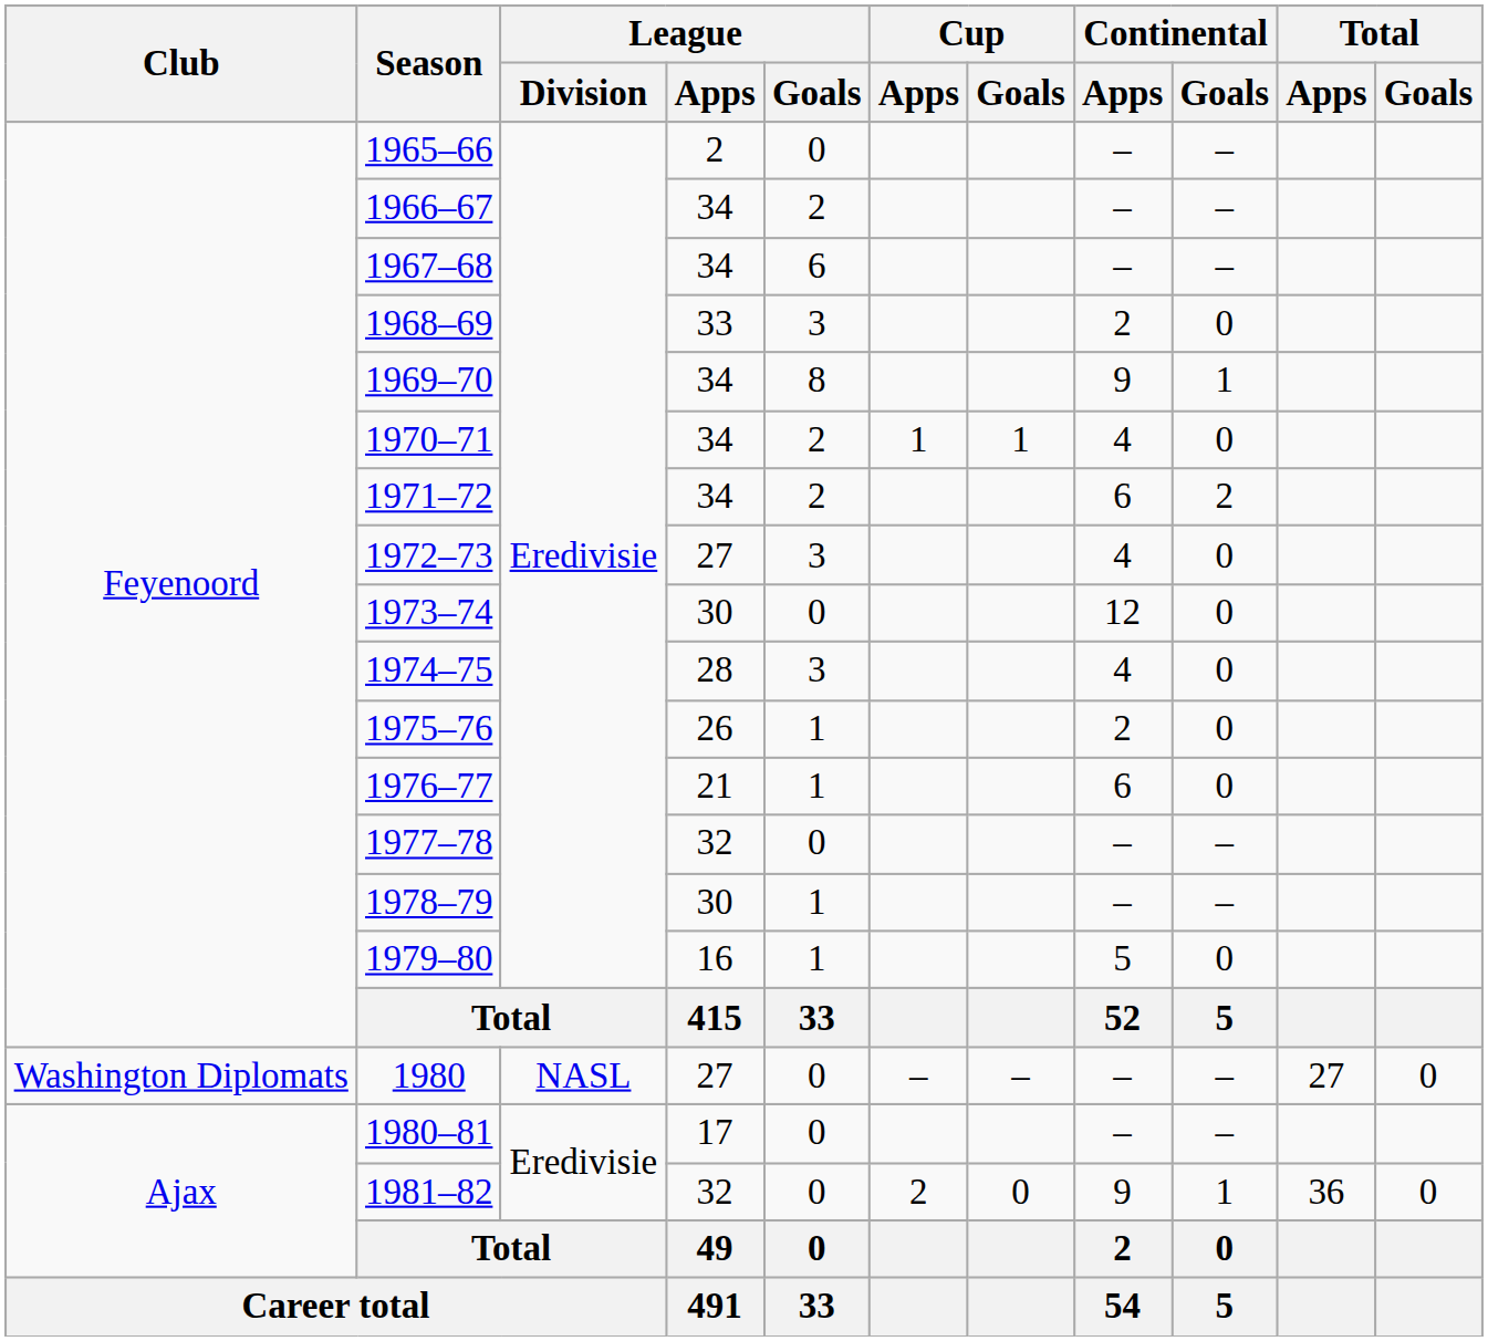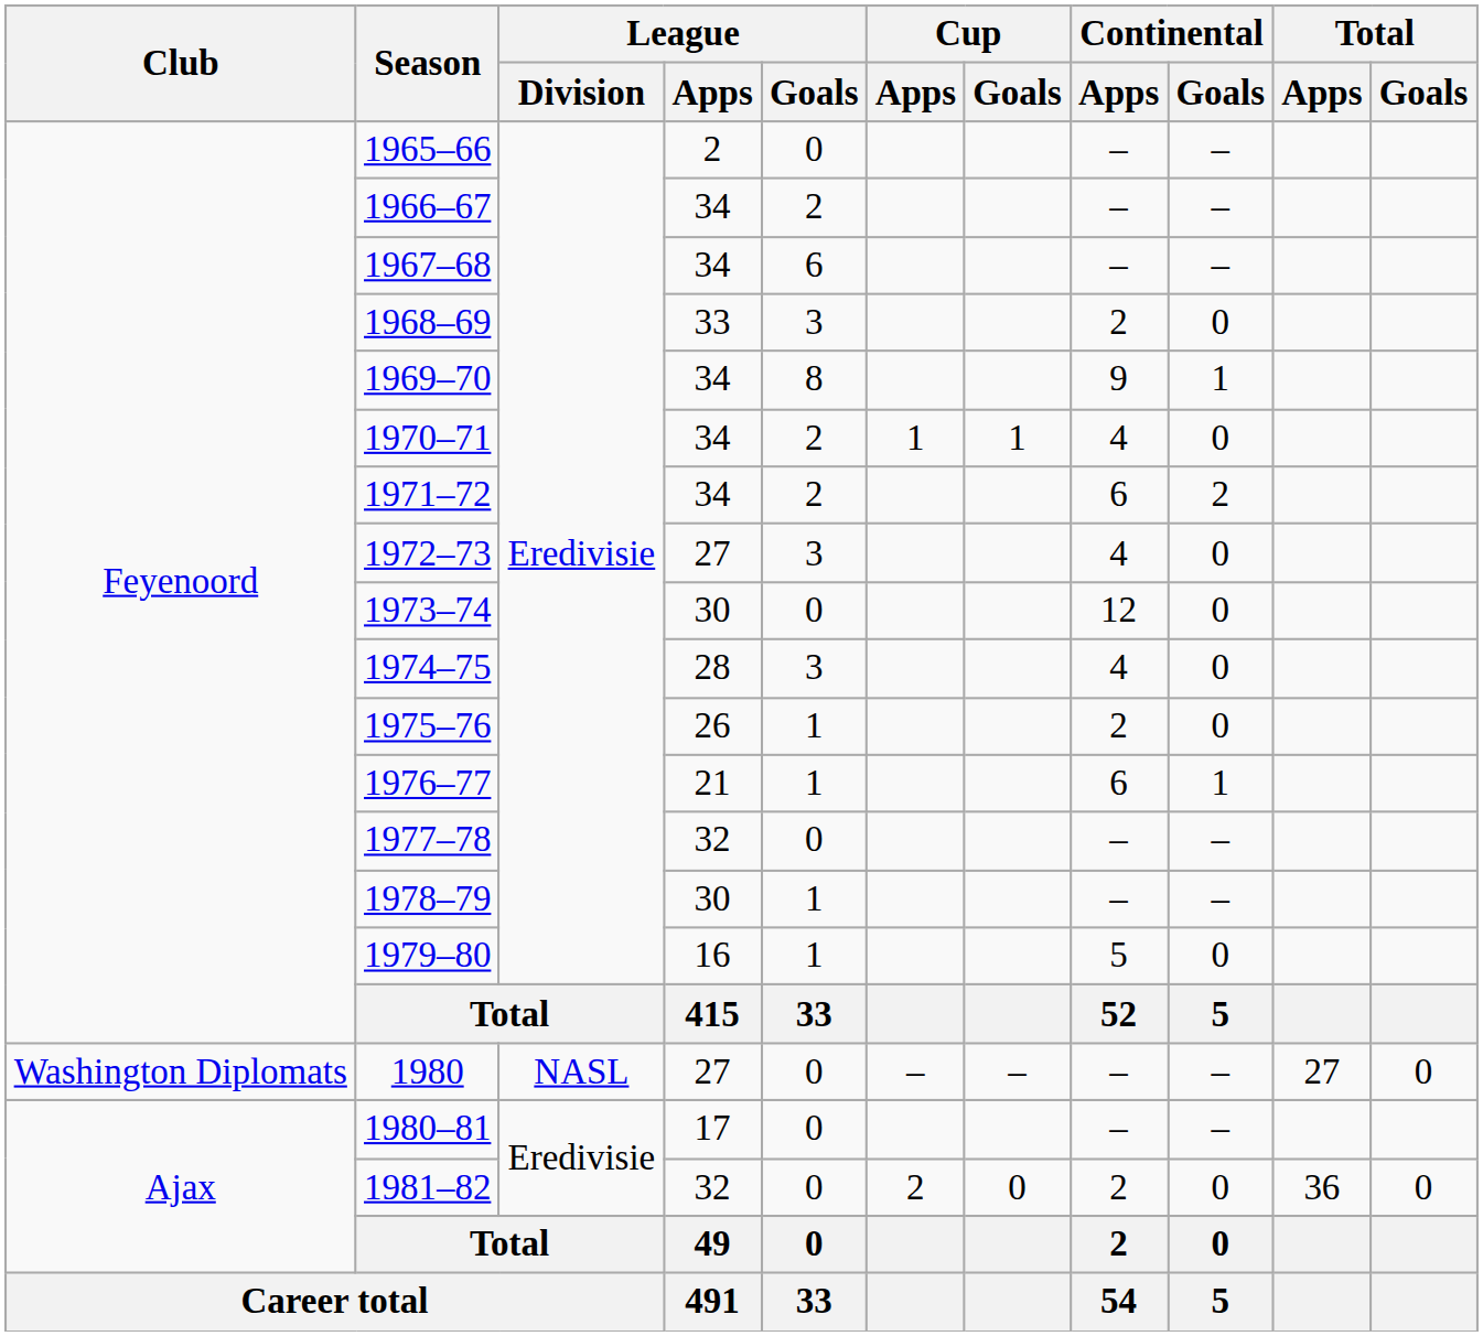 <table class="wikitable" style="text-align:center">
 <tr>
 <th rowspan="2">Club</th>
 <th rowspan="2">Season</th>
 <th colspan="3">League</th>
 <th colspan="2">Cup</th>
 <th colspan="2">Continental</th>
 <th colspan="2">Total</th>
 </tr>
 <tr>
 <th>Division</th>
 <th>Apps</th>
 <th>Goals</th>
 <th>Apps</th>
 <th>Goals</th>
 <th>Apps</th>
 <th>Goals</th>
 <th>Apps</th>
 <th>Goals</th>
 </tr>
 <tr>
 <td rowspan="16"><a href='#'>Feyenoord</a></td>
 <td><a href='#'>1965–66</a></td>
 <td rowspan="15"><a href='#'>Eredivisie</a></td>
 <td>2</td>
 <td>0</td>
 <td></td>
 <td></td>
 <td>–</td>
 <td>–</td>
 <td></td>
 <td></td>
 </tr>
 <tr>
 <td><a href='#'>1966–67</a></td>
 <td>34</td>
 <td>2</td>
 <td></td>
 <td></td>
 <td>–</td>
 <td>–</td>
 <td></td>
 <td></td>
 </tr>
 <tr>
 <td><a href='#'>1967–68</a></td>
 <td>34</td>
 <td>6</td>
 <td></td>
 <td></td>
 <td>–</td>
 <td>–</td>
 <td></td>
 <td></td>
 </tr>
 <tr>
 <td><a href='#'>1968–69</a></td>
 <td>33</td>
 <td>3</td>
 <td></td>
 <td></td>
 <td>2</td>
 <td>0</td>
 <td></td>
 <td></td>
 </tr>
 <tr>
 <td><a href='#'>1969–70</a></td>
 <td>34</td>
 <td>8</td>
 <td></td>
 <td></td>
 <td>9</td>
 <td>1</td>
 <td></td>
 <td></td>
 </tr>
 <tr>
 <td><a href='#'>1970–71</a></td>
 <td>34</td>
 <td>2</td>
 <td>1</td>
 <td>1</td>
 <td>4</td>
 <td>0</td>
 <td></td>
 <td></td>
 </tr>
 <tr>
 <td><a href='#'>1971–72</a></td>
 <td>34</td>
 <td>2</td>
 <td></td>
 <td></td>
 <td>6</td>
 <td>2</td>
 <td></td>
 <td></td>
 </tr>
 <tr>
 <td><a href='#'>1972–73</a></td>
 <td>27</td>
 <td>3</td>
 <td></td>
 <td></td>
 <td>4</td>
 <td>0</td>
 <td></td>
 <td></td>
 </tr>
 <tr>
 <td><a href='#'>1973–74</a></td>
 <td>30</td>
 <td>0</td>
 <td></td>
 <td></td>
 <td>12</td>
 <td>0</td>
 <td></td>
 <td></td>
 </tr>
 <tr>
 <td><a href='#'>1974–75</a></td>
 <td>28</td>
 <td>3</td>
 <td></td>
 <td></td>
 <td>4</td>
 <td>0</td>
 <td></td>
 <td></td>
 </tr>
 <tr>
 <td><a href='#'>1975–76</a></td>
 <td>26</td>
 <td>1</td>
 <td></td>
 <td></td>
 <td>2</td>
 <td>0</td>
 <td></td>
 <td></td>
 </tr>
 <tr>
 <td><a href='#'>1976–77</a></td>
 <td>21</td>
 <td>1</td>
 <td></td>
 <td></td>
 <td>6</td>
-<td>0</td>
+<td>1</td>
 <td></td>
 <td></td>
 </tr>
 <tr>
 <td><a href='#'>1977–78</a></td>
 <td>32</td>
 <td>0</td>
 <td></td>
 <td></td>
 <td>–</td>
 <td>–</td>
 <td></td>
 <td></td>
 </tr>
 <tr>
 <td><a href='#'>1978–79</a></td>
 <td>30</td>
 <td>1</td>
 <td></td>
 <td></td>
 <td>–</td>
 <td>–</td>
 <td></td>
 <td></td>
 </tr>
 <tr>
 <td><a href='#'>1979–80</a></td>
 <td>16</td>
 <td>1</td>
 <td></td>
 <td></td>
 <td>5</td>
 <td>0</td>
 <td></td>
 <td></td>
 </tr>
 <tr>
 <th colspan="2">Total</th>
 <th>415</th>
 <th>33</th>
 <th></th>
 <th></th>
 <th>52</th>
 <th>5</th>
 <th></th>
 <th></th>
 </tr>
 <tr>
 <td><a href='#'>Washington Diplomats</a></td>
 <td><a href='#'>1980</a></td>
 <td><a href='#'>NASL</a></td>
 <td>27</td>
 <td>0</td>
 <td>–</td>
 <td>–</td>
 <td>–</td>
 <td>–</td>
 <td>27</td>
 <td>0</td>
 </tr>
 <tr>
 <td rowspan="3"><a href='#'>Ajax</a></td>
 <td><a href='#'>1980–81</a></td>
 <td rowspan="2">Eredivisie</td>
 <td>17</td>
 <td>0</td>
 <td></td>
 <td></td>
 <td>–</td>
 <td>–</td>
 <td></td>
 <td></td>
 </tr>
 <tr>
 <td><a href='#'>1981–82</a></td>
 <td>32</td>
 <td>0</td>
 <td>2</td>
 <td>0</td>
-<td>9</td>
-<td>1</td>
+<td>2</td>
+<td>0</td>
 <td>36</td>
 <td>0</td>
 </tr>
 <tr>
 <th colspan="2">Total</th>
 <th>49</th>
 <th>0</th>
 <th></th>
 <th></th>
 <th>2</th>
 <th>0</th>
 <th></th>
 <th></th>
 </tr>
 <tr>
 <th colspan="3">Career total</th>
 <th>491</th>
 <th>33</th>
 <th></th>
 <th></th>
 <th>54</th>
 <th>5</th>
 <th></th>
 <th></th>
 </tr>
 </table>
